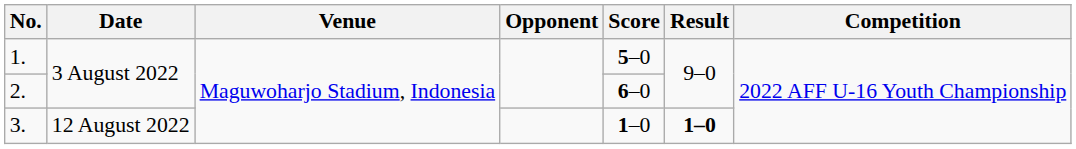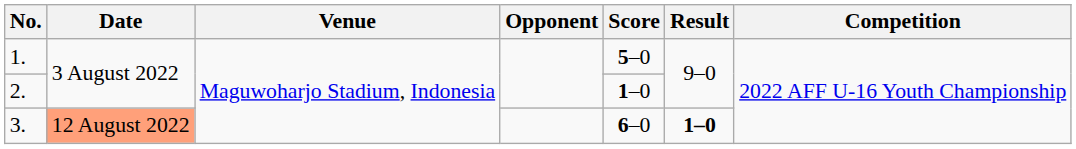 <table class="wikitable">
 <tr>
 <th>No.</th>
 <th>Date</th>
 <th>Venue</th>
 <th>Opponent</th>
 <th>Score</th>
 <th>Result</th>
 <th>Competition</th>
 </tr>
 <tr>
 <td>1.</td>
 <td rowspan=2>3 August 2022</td>
 <td rowspan="3"><a href='#'>Maguwoharjo Stadium</a>, <a href='#'>Indonesia</a></td>
 <td rowspan=2></td>
 <td align=center><strong>5</strong>–0</td>
 <td rowspan=2  align=center>9–0</td>
 <td rowspan=3><a href='#'>2022 AFF U-16 Youth Championship</a></td>
 </tr>
 <tr>
 <td>2.</td>
-<td align=center><strong>6</strong>–0</td>
+<td align=center><strong>1</strong>–0</td>
 </tr>
 <tr>
 <td>3.</td>
-<td>12 August 2022</td>
+<td style="background: lightsalmon;">12 August 2022</td>
 <td></td>
-<td align=center><strong>1</strong>–0</td>
+<td align=center><strong>6</strong>–0</td>
 <td align=center><strong>1–0</strong></td>
 </tr>
 </table>
